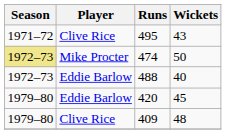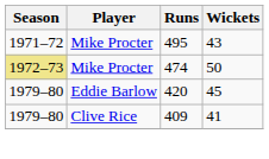 <table class="wikitable">
 <tr>
 <th>Season</th>
 <th>Player</th>
 <th>Runs</th>
 <th>Wickets</th>
 </tr>
 <tr>
 <td>1971–72</td>
-<td><a href='#'>Clive Rice</a></td>
+<td><a href='#'>Mike Procter</a></td>
 <td>495</td>
 <td>43</td>
 </tr>
 <tr>
 <td style="background: khaki;">1972–73</td>
 <td><a href='#'>Mike Procter</a></td>
 <td>474</td>
 <td>50</td>
-</tr>
-<tr>
-<td>1972–73</td>
-<td><a href='#'>Eddie Barlow</a></td>
-<td>488</td>
-<td>40</td>
 </tr>
 <tr>
 <td>1979–80</td>
 <td><a href='#'>Eddie Barlow</a></td>
 <td>420</td>
 <td>45</td>
 </tr>
 <tr>
 <td>1979–80</td>
 <td><a href='#'>Clive Rice</a></td>
 <td>409</td>
-<td>48</td>
+<td>41</td>
 </tr>
 <tr>
 </tr>
 </table>
